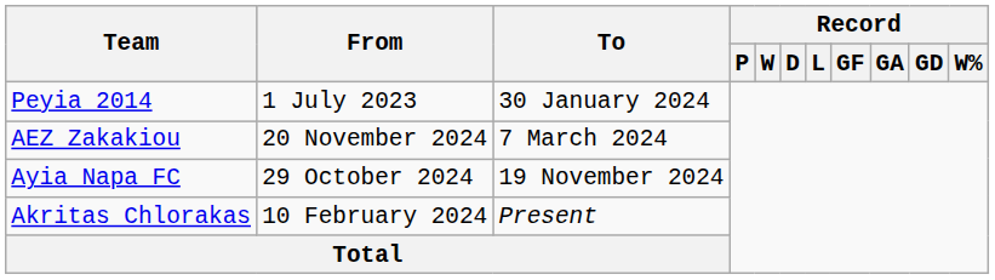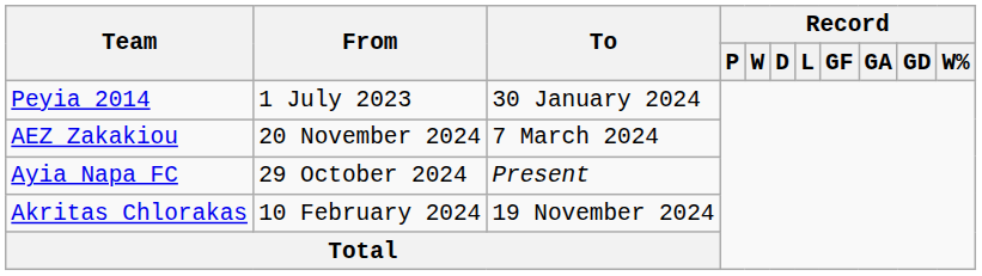 <table class="wikitable" style="text-align:center">
 <tr>
 <th rowspan="2">Team</th>
 <th rowspan="2">From</th>
 <th rowspan="2">To</th>
 <th colspan="8">Record</th>
 </tr>
 <tr>
 <th>P</th>
 <th>W</th>
 <th>D</th>
 <th>L</th>
 <th>GF</th>
 <th>GA</th>
 <th>GD</th>
 <th>W%</th>
 </tr>
 <tr>
 <td align=left><a href='#'>Peyia 2014</a></td>
 <td align=left>1 July 2023</td>
 <td align=left>30 January 2024<br></td>
 </tr>
 <tr>
 <td align=left><a href='#'>AEZ Zakakiou</a></td>
 <td align=left>20 November 2024</td>
 <td align=left>7 March 2024<br></td>
 </tr>
 <tr>
 <td align=left><a href='#'>Ayia Napa FC</a></td>
 <td align=left>29 October 2024</td>
-<td align=left>19 November 2024<br></td>
+<td align=left><em>Present</em><br></td>
 </tr>
 <tr>
 <td align=left><a href='#'>Akritas Chlorakas</a></td>
 <td align=left>10 February 2024</td>
-<td align=left><em>Present</em><br></td>
+<td align=left>19 November 2024<br></td>
 </tr>
 <tr>
 <th colspan="3">Total<br></th>
 </tr>
 </table>
